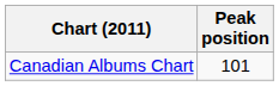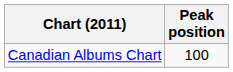 <table class="wikitable">
 <tr>
 <th>Chart (2011)</th>
 <th>Peak<br>position</th>
 </tr>
 <tr>
 <td><a href='#'>Canadian Albums Chart</a></td>
-<td style="text-align:center;">101</td>
+<td style="text-align:center;">100</td>
 </tr>
 </table>
